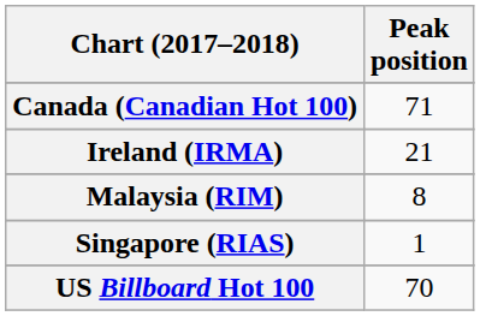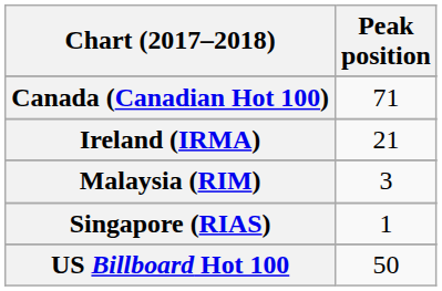 <table class="wikitable sortable plainrowheaders" style="text-align:center">
 <tr>
 <th scope="col">Chart (2017–2018)</th>
 <th scope="col">Peak<br>position</th>
 </tr>
 <tr>
 </tr>
 <tr>
 </tr>
 <tr>
 </tr>
 <tr>
 <th scope="row">Canada (<a href='#'>Canadian Hot 100</a>)</th>
 <td>71</td>
 </tr>
 <tr>
 </tr>
 <tr>
 </tr>
 <tr>
 </tr>
 <tr>
 <th scope="row">Ireland (<a href='#'>IRMA</a>)</th>
 <td>21</td>
 </tr>
 <tr>
 </tr>
 <tr>
 <th scope="row">Malaysia (<a href='#'>RIM</a>)</th>
-<td>8</td>
+<td>3</td>
 </tr>
 <tr>
 </tr>
 <tr>
 </tr>
 <tr>
 </tr>
 <tr>
 <th scope="row">Singapore (<a href='#'>RIAS</a>)</th>
 <td>1</td>
 </tr>
 <tr>
 </tr>
 <tr>
 </tr>
 <tr>
 </tr>
 <tr>
 </tr>
 <tr>
 <th scope="row">US <a href='#'><em>Billboard</em> Hot 100</a></th>
-<td>70</td>
+<td>50</td>
 </tr>
 </table>
